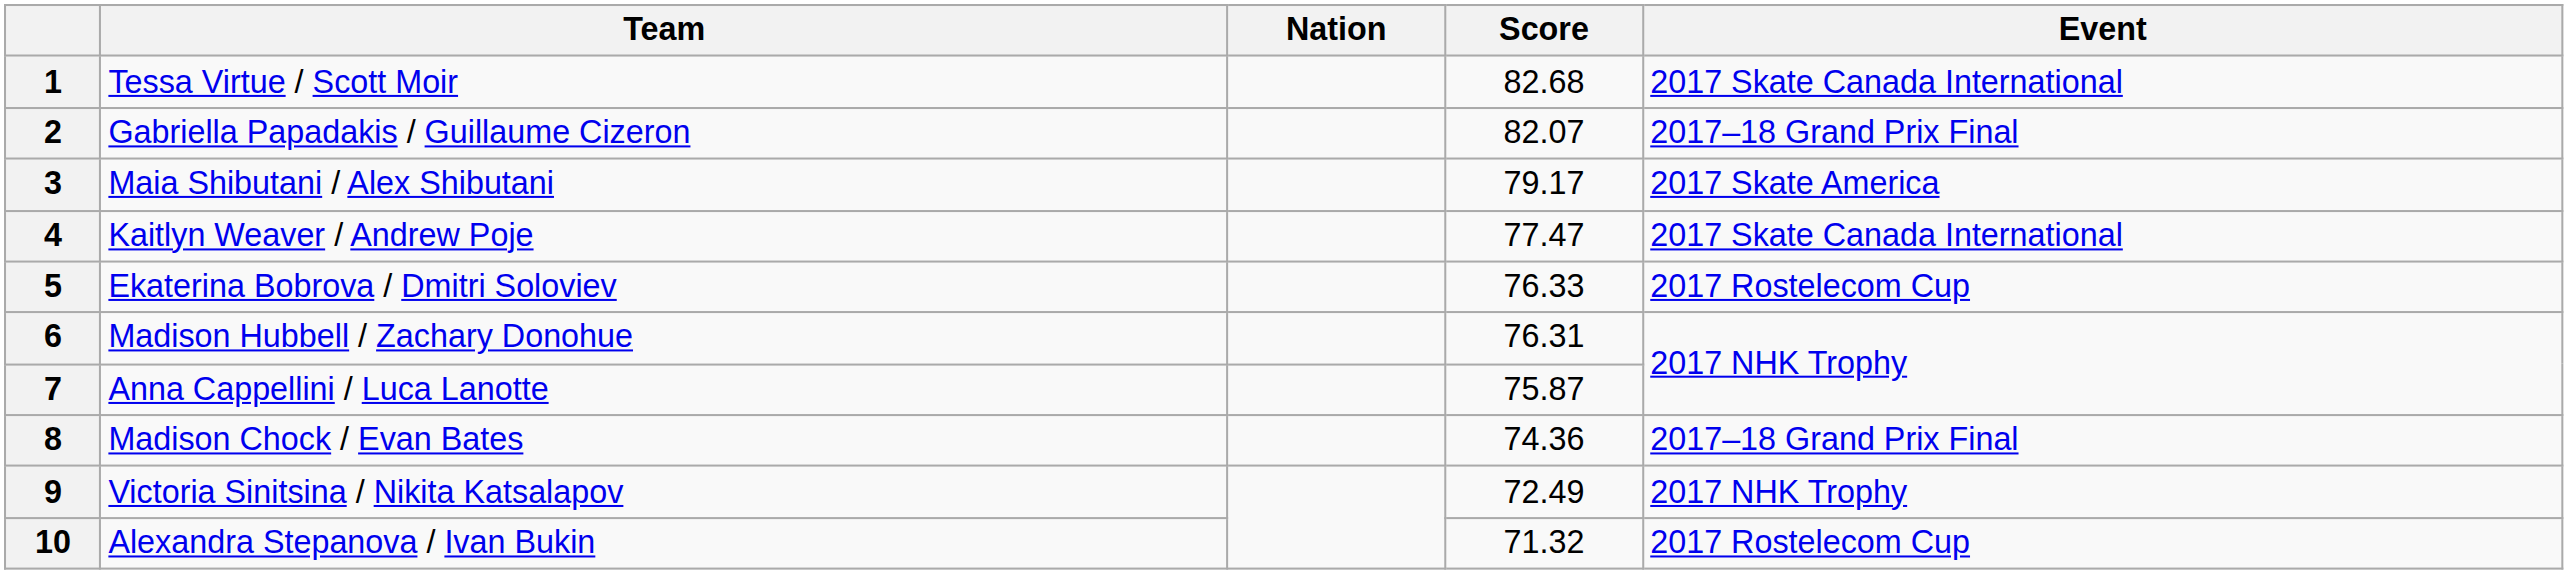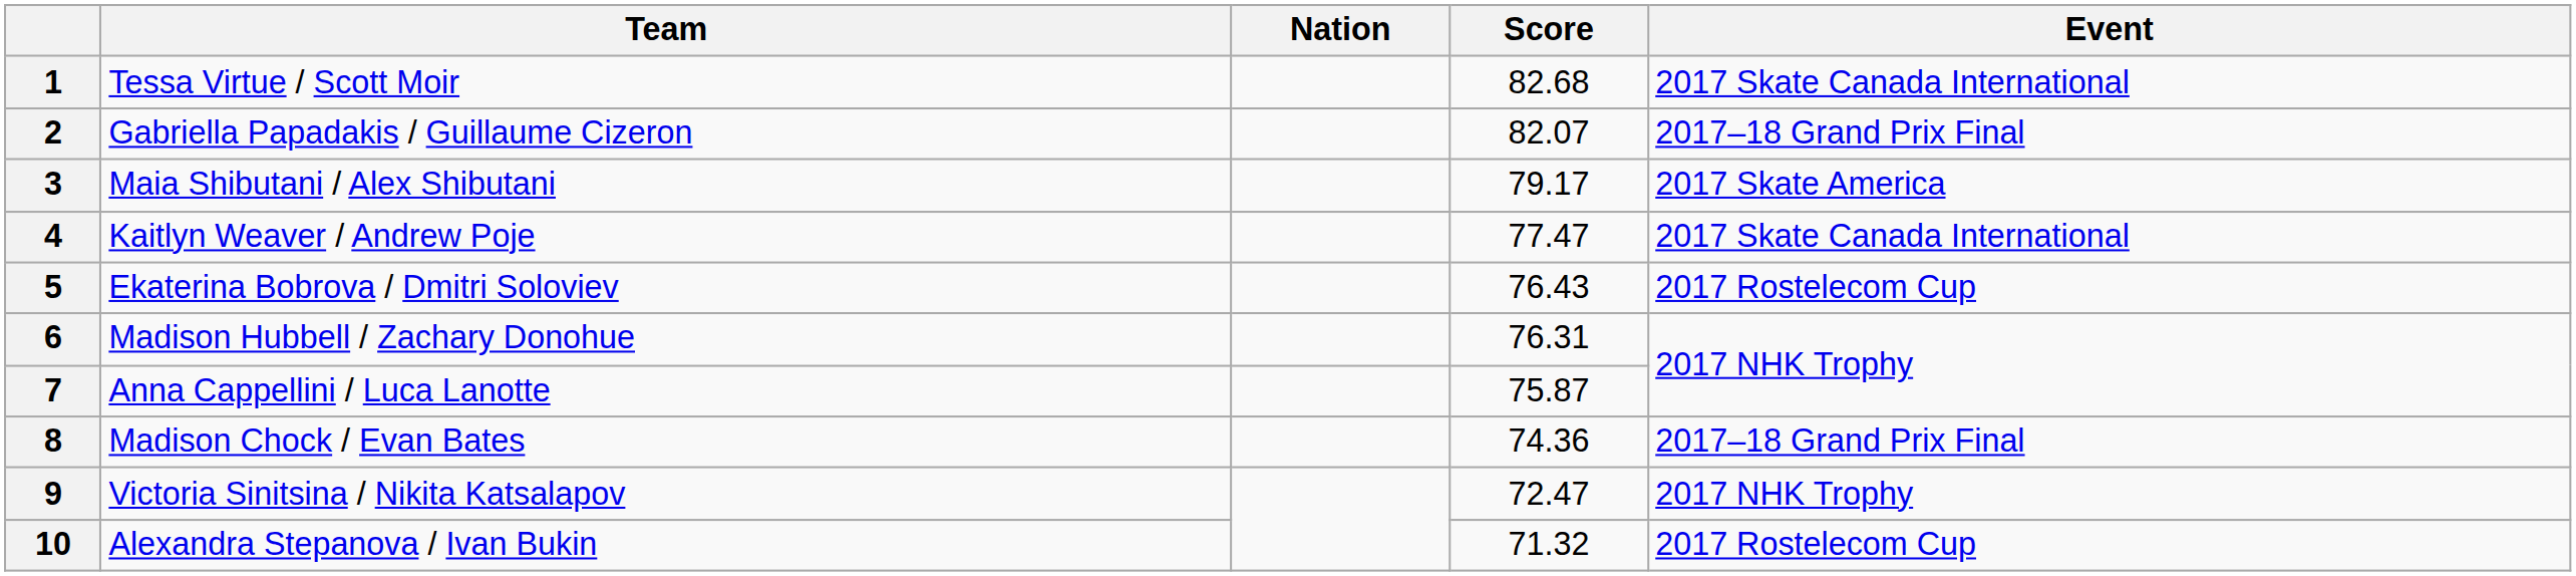 <table class="wikitable sortable" style="text-align:left; width:80%">
 <tr>
 <th scope="col"></th>
 <th scope="col">Team</th>
 <th scope="col">Nation</th>
 <th scope="col">Score</th>
 <th scope="col">Event</th>
 </tr>
 <tr>
 <th scope="row">1</th>
 <td><a href='#'>Tessa Virtue</a> / <a href='#'>Scott Moir</a></td>
 <td></td>
 <td style="text-align:center;">82.68</td>
 <td><a href='#'>2017 Skate Canada International</a></td>
 </tr>
 <tr>
 <th scope="row">2</th>
 <td><a href='#'>Gabriella Papadakis</a> / <a href='#'>Guillaume Cizeron</a></td>
 <td></td>
 <td style="text-align:center;">82.07</td>
 <td><a href='#'>2017–18 Grand Prix Final</a></td>
 </tr>
 <tr>
 <th scope="row">3</th>
 <td><a href='#'>Maia Shibutani</a> / <a href='#'>Alex Shibutani</a></td>
 <td></td>
 <td style="text-align:center;">79.17</td>
 <td><a href='#'>2017 Skate America</a></td>
 </tr>
 <tr>
 <th scope="row">4</th>
 <td><a href='#'>Kaitlyn Weaver</a> / <a href='#'>Andrew Poje</a></td>
 <td></td>
 <td style="text-align:center;">77.47</td>
 <td><a href='#'>2017 Skate Canada International</a></td>
 </tr>
 <tr>
 <th scope="row">5</th>
 <td><a href='#'>Ekaterina Bobrova</a> / <a href='#'>Dmitri Soloviev</a></td>
 <td></td>
-<td style="text-align:center;">76.33</td>
+<td style="text-align:center;">76.43</td>
 <td><a href='#'>2017 Rostelecom Cup</a></td>
 </tr>
 <tr>
 <th scope="row">6</th>
 <td><a href='#'>Madison Hubbell</a> / <a href='#'>Zachary Donohue</a></td>
 <td></td>
 <td style="text-align:center;">76.31</td>
 <td rowspan="2"><a href='#'>2017 NHK Trophy</a></td>
 </tr>
 <tr>
 <th scope="row">7</th>
 <td><a href='#'>Anna Cappellini</a> / <a href='#'>Luca Lanotte</a></td>
 <td></td>
 <td style="text-align:center;">75.87</td>
 </tr>
 <tr>
 <th scope="row">8</th>
 <td><a href='#'>Madison Chock</a> / <a href='#'>Evan Bates</a></td>
 <td></td>
 <td style="text-align:center;">74.36</td>
 <td><a href='#'>2017–18 Grand Prix Final</a></td>
 </tr>
 <tr>
 <th scope="row">9</th>
 <td><a href='#'>Victoria Sinitsina</a> / <a href='#'>Nikita Katsalapov</a></td>
 <td rowspan="2"></td>
-<td style="text-align:center;">72.49</td>
+<td style="text-align:center;">72.47</td>
 <td><a href='#'>2017 NHK Trophy</a></td>
 </tr>
 <tr>
 <th scope="row">10</th>
 <td><a href='#'>Alexandra Stepanova</a> / <a href='#'>Ivan Bukin</a></td>
 <td style="text-align:center;">71.32</td>
 <td><a href='#'>2017 Rostelecom Cup</a></td>
 </tr>
 </table>
